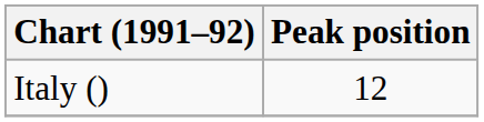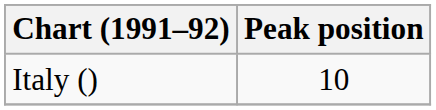 <table class="wikitable sortable">
 <tr>
 <th align="left">Chart (1991–92)</th>
 <th align="left">Peak position</th>
 </tr>
 <tr>
 <td align="left">Italy ()</td>
-<td align="center">12</td>
+<td align="center">10</td>
 </tr>
 <tr>
 </tr>
 </table>
